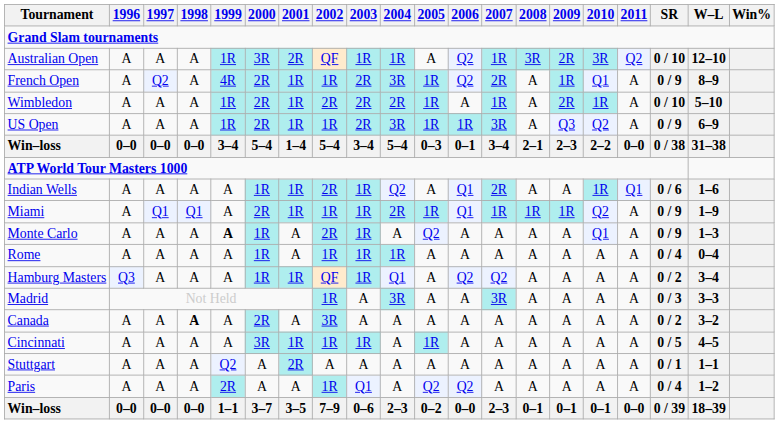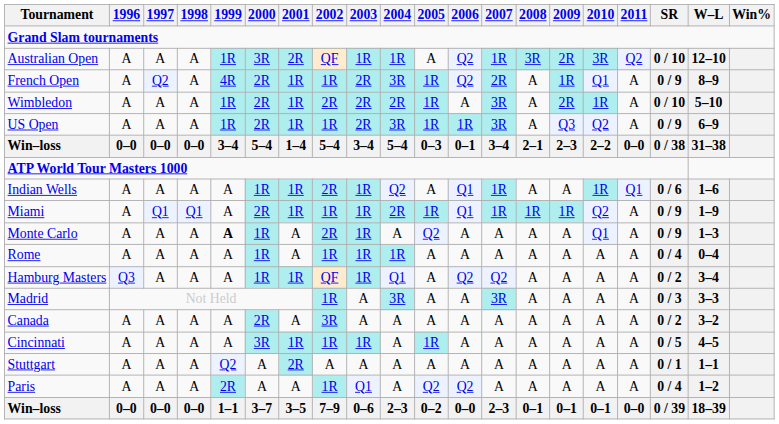 <table class=wikitable style=text-align:center>
 <tr>
 <th>Tournament</th>
 <th><a href='#'>1996</a></th>
 <th><a href='#'>1997</a></th>
 <th><a href='#'>1998</a></th>
 <th><a href='#'>1999</a></th>
 <th><a href='#'>2000</a></th>
 <th><a href='#'>2001</a></th>
 <th><a href='#'>2002</a></th>
 <th><a href='#'>2003</a></th>
 <th><a href='#'>2004</a></th>
 <th><a href='#'>2005</a></th>
 <th><a href='#'>2006</a></th>
 <th><a href='#'>2007</a></th>
 <th><a href='#'>2008</a></th>
 <th><a href='#'>2009</a></th>
 <th><a href='#'>2010</a></th>
 <th><a href='#'>2011</a></th>
 <th>SR</th>
 <th>W–L</th>
 <th>Win%</th>
 </tr>
 <tr>
 <td colspan=25 style=text-align:left><a href='#'><strong>Grand Slam tournaments</strong></a></td>
 </tr>
 <tr>
 <td align=left><a href='#'>Australian Open</a></td>
 <td>A</td>
 <td>A</td>
 <td>A</td>
 <td bgcolor=afeeee><a href='#'>1R</a></td>
 <td bgcolor=afeeee><a href='#'>3R</a></td>
 <td bgcolor=afeeee><a href='#'>2R</a></td>
 <td bgcolor=ffebcd><a href='#'>QF</a></td>
 <td bgcolor=afeeee><a href='#'>1R</a></td>
 <td bgcolor=afeeee><a href='#'>1R</a></td>
 <td>A</td>
 <td bgcolor=ecf2ff><a href='#'>Q2</a></td>
 <td bgcolor=afeeee><a href='#'>1R</a></td>
 <td bgcolor=afeeee><a href='#'>3R</a></td>
 <td bgcolor=afeeee><a href='#'>2R</a></td>
 <td bgcolor=afeeee><a href='#'>3R</a></td>
 <td bgcolor=ecf2ff><a href='#'>Q2</a></td>
 <th>0 / 10</th>
 <th>12–10</th>
 <th></th>
 </tr>
 <tr>
 <td align=left><a href='#'>French Open</a></td>
 <td>A</td>
 <td bgcolor=ecf2ff><a href='#'>Q2</a></td>
 <td>A</td>
 <td bgcolor=afeeee><a href='#'>4R</a></td>
 <td bgcolor=afeeee><a href='#'>2R</a></td>
 <td bgcolor=afeeee><a href='#'>1R</a></td>
 <td bgcolor=afeeee><a href='#'>1R</a></td>
 <td bgcolor=afeeee><a href='#'>2R</a></td>
 <td bgcolor=afeeee><a href='#'>3R</a></td>
 <td bgcolor=afeeee><a href='#'>1R</a></td>
 <td bgcolor=ecf2ff><a href='#'>Q2</a></td>
 <td bgcolor=afeeee><a href='#'>2R</a></td>
 <td>A</td>
 <td bgcolor=afeeee><a href='#'>1R</a></td>
 <td bgcolor=ecf2ff><a href='#'>Q1</a></td>
 <td>A</td>
 <th>0 / 9</th>
 <th>8–9</th>
 <th></th>
 </tr>
 <tr>
 <td align=left><a href='#'>Wimbledon</a></td>
 <td>A</td>
 <td>A</td>
 <td>A</td>
 <td bgcolor=afeeee><a href='#'>1R</a></td>
 <td bgcolor=afeeee><a href='#'>2R</a></td>
 <td bgcolor=afeeee><a href='#'>1R</a></td>
 <td bgcolor=afeeee><a href='#'>2R</a></td>
 <td bgcolor=afeeee><a href='#'>2R</a></td>
 <td bgcolor=afeeee><a href='#'>2R</a></td>
 <td bgcolor=afeeee><a href='#'>1R</a></td>
 <td>A</td>
-<td bgcolor=afeeee><a href='#'>1R</a></td>
+<td bgcolor=afeeee><a href='#'>3R</a></td>
 <td>A</td>
 <td bgcolor=afeeee><a href='#'>2R</a></td>
 <td bgcolor=afeeee><a href='#'>1R</a></td>
 <td>A</td>
 <th>0 / 10</th>
 <th>5–10</th>
 <th></th>
 </tr>
 <tr>
 <td align=left><a href='#'>US Open</a></td>
 <td>A</td>
 <td>A</td>
 <td>A</td>
 <td bgcolor=afeeee><a href='#'>1R</a></td>
 <td bgcolor=afeeee><a href='#'>2R</a></td>
 <td bgcolor=afeeee><a href='#'>1R</a></td>
 <td bgcolor=afeeee><a href='#'>1R</a></td>
 <td bgcolor=afeeee><a href='#'>2R</a></td>
 <td bgcolor=afeeee><a href='#'>3R</a></td>
 <td bgcolor=afeeee><a href='#'>1R</a></td>
 <td bgcolor=afeeee><a href='#'>1R</a></td>
 <td bgcolor=afeeee><a href='#'>3R</a></td>
 <td>A</td>
 <td bgcolor=ecf2ff><a href='#'>Q3</a></td>
 <td bgcolor=ecf2ff><a href='#'>Q2</a></td>
 <td>A</td>
 <th>0 / 9</th>
 <th>6–9</th>
 <th></th>
 </tr>
 <tr>
 <th style=text-align:left>Win–loss</th>
 <th>0–0</th>
 <th>0–0</th>
 <th>0–0</th>
 <th>3–4</th>
 <th>5–4</th>
 <th>1–4</th>
 <th>5–4</th>
 <th>3–4</th>
 <th>5–4</th>
 <th>0–3</th>
 <th>0–1</th>
 <th>3–4</th>
 <th>2–1</th>
 <th>2–3</th>
 <th>2–2</th>
 <th>0–0</th>
 <th>0 / 38</th>
 <th>31–38</th>
 <th></th>
 </tr>
 <tr>
 <td colspan=18 align=left><strong><a href='#'>ATP World Tour Masters 1000</a></strong></td>
 </tr>
 <tr>
 <td align=left><a href='#'>Indian Wells</a></td>
 <td>A</td>
 <td>A</td>
 <td>A</td>
 <td>A</td>
 <td bgcolor=afeeee><a href='#'>1R</a></td>
 <td bgcolor=afeeee><a href='#'>1R</a></td>
 <td bgcolor=afeeee><a href='#'>2R</a></td>
 <td bgcolor=afeeee><a href='#'>1R</a></td>
 <td bgcolor=ecf2ff><a href='#'>Q2</a></td>
 <td>A</td>
 <td bgcolor=ecf2ff><a href='#'>Q1</a></td>
-<td bgcolor=afeeee><a href='#'>2R</a></td>
+<td bgcolor=afeeee><a href='#'>1R</a></td>
 <td>A</td>
 <td>A</td>
 <td bgcolor=afeeee><a href='#'>1R</a></td>
 <td bgcolor=ecf2ff><a href='#'>Q1</a></td>
 <th>0 / 6</th>
 <th>1–6</th>
 <th></th>
 </tr>
 <tr>
 <td align=left><a href='#'>Miami</a></td>
 <td>A</td>
 <td bgcolor=ecf2ff><a href='#'>Q1</a></td>
 <td bgcolor=ecf2ff><a href='#'>Q1</a></td>
 <td>A</td>
 <td bgcolor=afeeee><a href='#'>2R</a></td>
 <td bgcolor=afeeee><a href='#'>1R</a></td>
 <td bgcolor=afeeee><a href='#'>1R</a></td>
 <td bgcolor=afeeee><a href='#'>1R</a></td>
 <td bgcolor=afeeee><a href='#'>2R</a></td>
 <td bgcolor=afeeee><a href='#'>1R</a></td>
 <td bgcolor=ecf2ff><a href='#'>Q1</a></td>
 <td bgcolor=afeeee><a href='#'>1R</a></td>
 <td bgcolor=afeeee><a href='#'>1R</a></td>
 <td bgcolor=afeeee><a href='#'>1R</a></td>
 <td bgcolor=ecf2ff><a href='#'>Q2</a></td>
 <td>A</td>
 <th>0 / 9</th>
 <th>1–9</th>
 <th></th>
 </tr>
 <tr>
 <td align=left><a href='#'>Monte Carlo</a></td>
 <td>A</td>
 <td>A</td>
 <td>A</td>
 <td><strong>A</strong></td>
 <td bgcolor=afeeee><a href='#'>1R</a></td>
 <td>A</td>
 <td bgcolor=afeeee><a href='#'>2R</a></td>
 <td bgcolor=afeeee><a href='#'>1R</a></td>
 <td>A</td>
 <td bgcolor=ecf2ff><a href='#'>Q2</a></td>
 <td>A</td>
 <td>A</td>
 <td>A</td>
 <td>A</td>
 <td bgcolor=ecf2ff><a href='#'>Q1</a></td>
 <td>A</td>
 <th>0 / 9</th>
 <th>1–3</th>
 <th></th>
 </tr>
 <tr>
 <td align=left><a href='#'>Rome</a></td>
 <td>A</td>
 <td>A</td>
 <td>A</td>
 <td>A</td>
 <td bgcolor=afeeee><a href='#'>1R</a></td>
 <td>A</td>
 <td bgcolor=afeeee><a href='#'>1R</a></td>
 <td bgcolor=afeeee><a href='#'>1R</a></td>
 <td bgcolor=afeeee><a href='#'>1R</a></td>
 <td>A</td>
 <td>A</td>
 <td>A</td>
 <td>A</td>
 <td>A</td>
 <td>A</td>
 <td>A</td>
 <th>0 / 4</th>
 <th>0–4</th>
 <th></th>
 </tr>
 <tr>
 <td align=left><a href='#'>Hamburg Masters</a></td>
 <td bgcolor=ecf2ff><a href='#'>Q3</a></td>
 <td>A</td>
 <td>A</td>
 <td>A</td>
 <td bgcolor=afeeee><a href='#'>1R</a></td>
 <td bgcolor=afeeee><a href='#'>1R</a></td>
 <td bgcolor=ffebcd><a href='#'>QF</a></td>
 <td bgcolor=afeeee><a href='#'>1R</a></td>
 <td bgcolor=ecf2ff><a href='#'>Q1</a></td>
 <td>A</td>
 <td bgcolor=ecf2ff><a href='#'>Q2</a></td>
 <td bgcolor=ecf2ff><a href='#'>Q2</a></td>
 <td>A</td>
 <td>A</td>
 <td>A</td>
 <td>A</td>
 <th>0 / 2</th>
 <th>3–4</th>
 <th></th>
 </tr>
 <tr>
 <td align=left><a href='#'>Madrid</a></td>
 <td align="center" colspan="6" style="color:#cccccc;">Not Held</td>
 <td bgcolor=afeeee><a href='#'>1R</a></td>
 <td>A</td>
 <td bgcolor=afeeee><a href='#'>3R</a></td>
 <td>A</td>
 <td>A</td>
 <td bgcolor=afeeee><a href='#'>3R</a></td>
 <td>A</td>
 <td>A</td>
 <td>A</td>
 <td>A</td>
 <th>0 / 3</th>
 <th>3–3</th>
 <th></th>
 </tr>
 <tr>
 <td align=left><a href='#'>Canada</a></td>
 <td>A</td>
 <td>A</td>
-<td><strong>A</strong></td>
+<td>A</td>
 <td>A</td>
 <td bgcolor=afeeee><a href='#'>2R</a></td>
 <td>A</td>
 <td bgcolor=afeeee><a href='#'>3R</a></td>
 <td>A</td>
 <td>A</td>
 <td>A</td>
 <td>A</td>
 <td>A</td>
 <td>A</td>
 <td>A</td>
 <td>A</td>
 <td>A</td>
 <th>0 / 2</th>
 <th>3–2</th>
 <th></th>
 </tr>
 <tr>
 <td align=left><a href='#'>Cincinnati</a></td>
 <td>A</td>
 <td>A</td>
 <td>A</td>
 <td>A</td>
 <td bgcolor=afeeee><a href='#'>3R</a></td>
 <td bgcolor=afeeee><a href='#'>1R</a></td>
 <td bgcolor=afeeee><a href='#'>1R</a></td>
 <td bgcolor=afeeee><a href='#'>1R</a></td>
 <td>A</td>
 <td bgcolor=afeeee><a href='#'>1R</a></td>
 <td>A</td>
 <td>A</td>
 <td>A</td>
 <td>A</td>
 <td>A</td>
 <td>A</td>
 <th>0 / 5</th>
 <th>4–5</th>
 <th></th>
 </tr>
 <tr>
 <td align=left><a href='#'>Stuttgart</a></td>
 <td>A</td>
 <td>A</td>
 <td>A</td>
 <td bgcolor=ecf2ff><a href='#'>Q2</a></td>
 <td>A</td>
 <td bgcolor=afeeee><a href='#'>2R</a></td>
 <td>A</td>
 <td>A</td>
 <td>A</td>
 <td>A</td>
 <td>A</td>
 <td>A</td>
 <td>A</td>
 <td>A</td>
 <td>A</td>
 <td>A</td>
 <th>0 / 1</th>
 <th>1–1</th>
 <th></th>
 </tr>
 <tr>
 <td align=left><a href='#'>Paris</a></td>
 <td>A</td>
 <td>A</td>
 <td>A</td>
 <td bgcolor=afeeee><a href='#'>2R</a></td>
 <td>A</td>
 <td>A</td>
 <td bgcolor=afeeee><a href='#'>1R</a></td>
 <td bgcolor=ecf2ff><a href='#'>Q1</a></td>
 <td>A</td>
 <td bgcolor=ecf2ff><a href='#'>Q2</a></td>
 <td bgcolor=ecf2ff><a href='#'>Q2</a></td>
 <td>A</td>
 <td>A</td>
 <td>A</td>
 <td>A</td>
 <td>A</td>
 <th>0 / 4</th>
 <th>1–2</th>
 <th></th>
 </tr>
 <tr>
 <th style=text-align:left>Win–loss</th>
 <th>0–0</th>
 <th>0–0</th>
 <th>0–0</th>
 <th>1–1</th>
 <th>3–7</th>
 <th>3–5</th>
 <th>7–9</th>
 <th>0–6</th>
 <th>2–3</th>
 <th>0–2</th>
 <th>0–0</th>
 <th>2–3</th>
 <th>0–1</th>
 <th>0–1</th>
 <th>0–1</th>
 <th>0–0</th>
 <th>0 / 39</th>
 <th>18–39</th>
 <th></th>
 </tr>
 </table>
